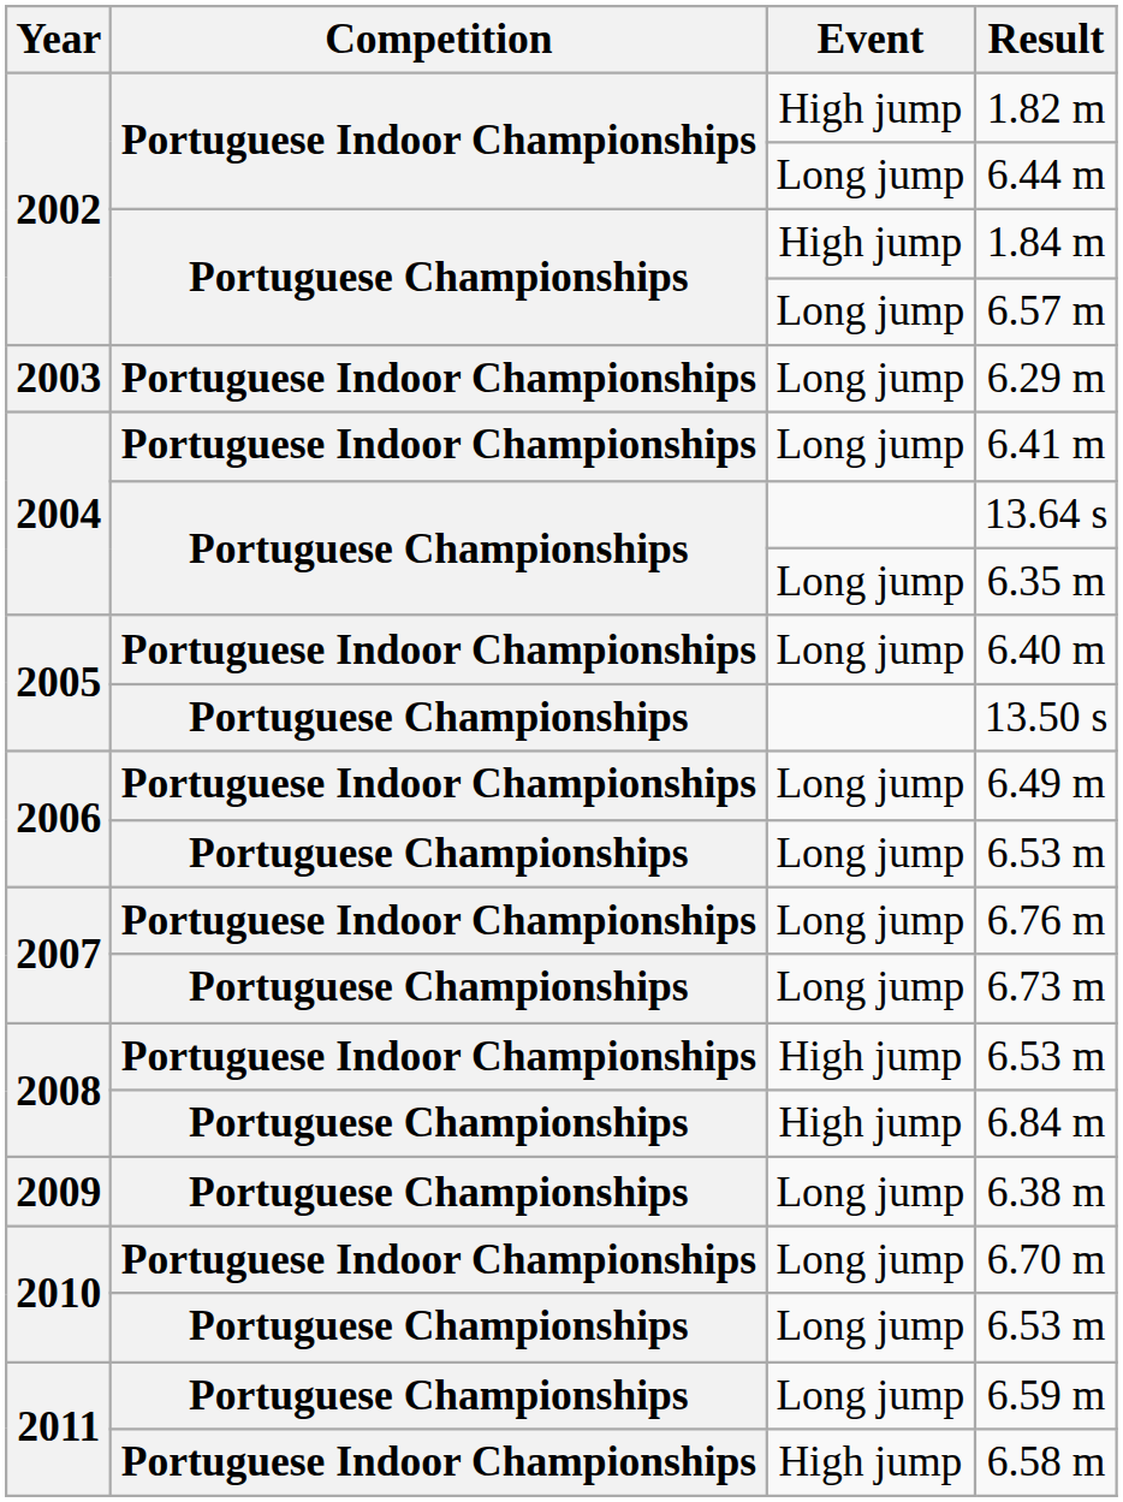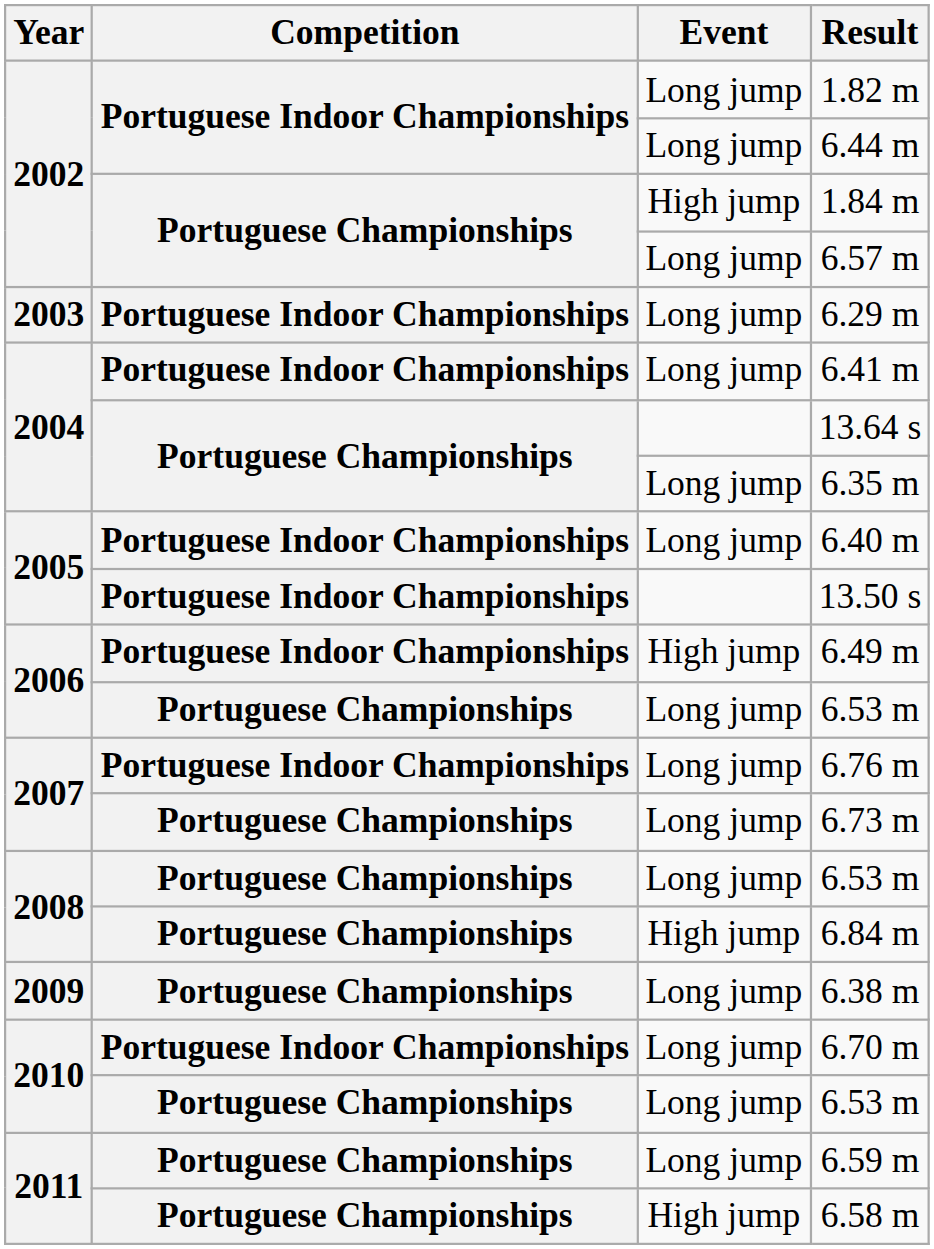 <table class="wikitable sortable" style="text-align: center">
 <tr>
 <th scope="col">Year</th>
 <th scope="col">Competition</th>
 <th scope="col">Event</th>
 <th scope="col">Result</th>
 </tr>
 <tr>
 <th scope="rowgroup" rowspan="4">2002</th>
 <th scope="rowgroup" rowspan="2">Portuguese Indoor Championships</th>
-<td>High jump</td>
+<td>Long jump</td>
 <td>1.82 m</td>
 </tr>
 <tr>
 <td>Long jump</td>
 <td>6.44 m</td>
 </tr>
 <tr>
 <th scope="rowgroup" rowspan="2">Portuguese Championships</th>
 <td>High jump</td>
 <td>1.84 m</td>
 </tr>
 <tr>
 <td>Long jump</td>
 <td>6.57 m</td>
 </tr>
 <tr>
 <th scope="row">2003</th>
 <th scope="row">Portuguese Indoor Championships</th>
 <td>Long jump</td>
 <td>6.29 m</td>
 </tr>
 <tr>
 <th scope="rowgroup" rowspan="3">2004</th>
 <th scope="row">Portuguese Indoor Championships</th>
 <td>Long jump</td>
 <td>6.41 m</td>
 </tr>
 <tr>
 <th scope="rowgroup" rowspan="2">Portuguese Championships</th>
 <td></td>
 <td>13.64 s</td>
 </tr>
 <tr>
 <td>Long jump</td>
 <td>6.35 m</td>
 </tr>
 <tr>
 <th scope="rowgroup" rowspan="2">2005</th>
 <th scope="row">Portuguese Indoor Championships</th>
 <td>Long jump</td>
 <td>6.40 m</td>
 </tr>
 <tr>
-<th scope="row">Portuguese Championships</th>
+<th scope="row">Portuguese Indoor Championships</th>
 <td></td>
 <td>13.50 s</td>
 </tr>
 <tr>
 <th scope="rowgroup" rowspan="2">2006</th>
 <th scope="row">Portuguese Indoor Championships</th>
-<td>Long jump</td>
+<td>High jump</td>
 <td>6.49 m</td>
 </tr>
 <tr>
 <th scope="row">Portuguese Championships</th>
 <td>Long jump</td>
 <td>6.53 m</td>
 </tr>
 <tr>
 <th scope="rowgroup" rowspan="2">2007</th>
 <th scope="row">Portuguese Indoor Championships</th>
 <td>Long jump</td>
 <td>6.76 m</td>
 </tr>
 <tr>
 <th scope="row">Portuguese Championships</th>
 <td>Long jump</td>
 <td>6.73 m</td>
 </tr>
 <tr>
 <th scope="rowgroup" rowspan="2">2008</th>
-<th scope="row">Portuguese Indoor Championships</th>
-<td>High jump</td>
+<th scope="row">Portuguese Championships</th>
+<td>Long jump</td>
 <td>6.53 m</td>
 </tr>
 <tr>
 <th scope="row">Portuguese Championships</th>
 <td>High jump</td>
 <td>6.84 m</td>
 </tr>
 <tr>
 <th scope="row">2009</th>
 <th scope="row">Portuguese Championships</th>
 <td>Long jump</td>
 <td>6.38 m</td>
 </tr>
 <tr>
 <th scope="rowgroup" rowspan="2">2010</th>
 <th scope="row">Portuguese Indoor Championships</th>
 <td>Long jump</td>
 <td>6.70 m</td>
 </tr>
 <tr>
 <th scope="row">Portuguese Championships</th>
 <td>Long jump</td>
 <td>6.53 m</td>
 </tr>
 <tr>
 <th scope="rowgroup" rowspan="2">2011</th>
 <th scope="row">Portuguese Championships</th>
 <td>Long jump</td>
 <td>6.59 m</td>
 </tr>
 <tr>
-<th scope="row">Portuguese Indoor Championships</th>
+<th scope="row">Portuguese Championships</th>
 <td>High jump</td>
 <td>6.58 m</td>
 </tr>
 </table>
